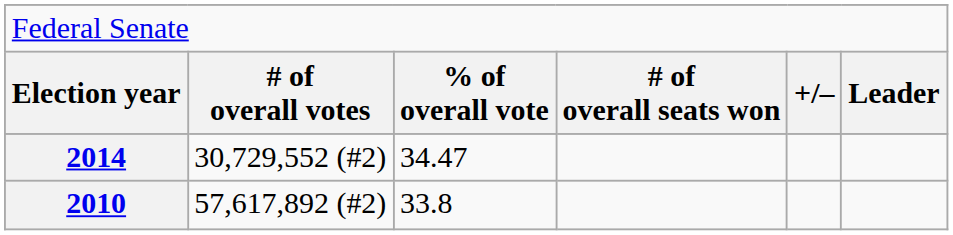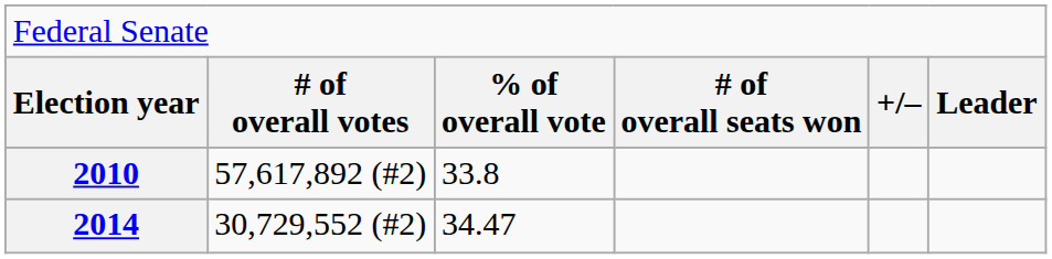 <table class=wikitable>
 <tr>
 <td colspan=6><a href='#'>Federal Senate</a></td>
 </tr>
 <tr>
 <th>Election year</th>
 <th># of<br>overall votes</th>
 <th>% of<br>overall vote</th>
 <th># of<br>overall seats won</th>
 <th>+/–</th>
 <th>Leader</th>
 </tr>
 <tr>
+<th><a href='#'>2010</a></th>
+<td>57,617,892 (#2)</td>
+<td>33.8</td>
+<td></td>
+<td></td>
+<td></td>
+</tr>
+<tr>
 <th><a href='#'>2014</a></th>
 <td>30,729,552 (#2)</td>
 <td>34.47</td>
 <td></td>
 <td></td>
 <td></td>
 </tr>
-<tr>
-<th><a href='#'>2010</a></th>
-<td>57,617,892 (#2)</td>
-<td>33.8</td>
-<td></td>
-<td></td>
-<td></td>
-</tr>
 </table>
